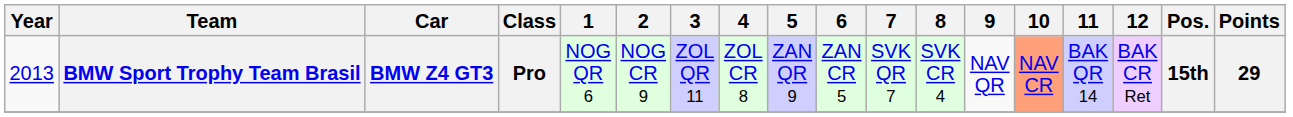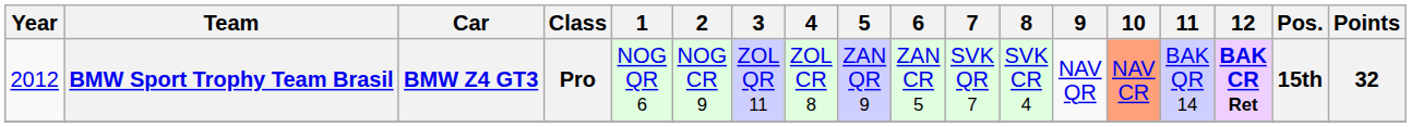 <table class="wikitable" border="1" style="text-align:center; font-size:85%;">
 <tr>
 <th>Year</th>
 <th>Team</th>
 <th>Car</th>
 <th>Class</th>
 <th>1</th>
 <th>2</th>
 <th>3</th>
 <th>4</th>
 <th>5</th>
 <th>6</th>
 <th>7</th>
 <th>8</th>
 <th>9</th>
 <th>10</th>
 <th>11</th>
 <th>12</th>
 <th>Pos.</th>
 <th>Points</th>
 </tr>
 <tr>
-<td><a href='#'>2013</a></td>
+<td><a href='#'>2012</a></td>
 <th nowrap><a href='#'>BMW Sport Trophy Team Brasil</a></th>
 <th nowrap><a href='#'>BMW Z4 GT3</a></th>
 <th>Pro</th>
 <td style="background:#DFFFDF;"><a href='#'>NOG<br>QR</a><br><small>6<br></small></td>
 <td style="background:#DFFFDF;"><a href='#'>NOG<br>CR</a><br><small>9<br></small></td>
 <td style="background:#CFCFFF;"><a href='#'>ZOL<br>QR</a><br><small>11<br></small></td>
 <td style="background:#DFFFDF;"><a href='#'>ZOL<br>CR</a><br><small>8<br></small></td>
 <td style="background:#CFCFFF;"><a href='#'>ZAN<br>QR</a><br><small>9<br></small></td>
 <td style="background:#DFFFDF;"><a href='#'>ZAN<br>CR</a><br><small>5<br></small></td>
 <td style="background:#DFFFDF;"><a href='#'>SVK<br>QR</a><br><small>7<br></small></td>
 <td style="background:#DFFFDF;"><a href='#'>SVK<br>CR</a><br><small>4<br></small></td>
 <td><a href='#'>NAV<br>QR</a></td>
 <td style="background: lightsalmon;"><a href='#'>NAV<br>CR</a></td>
 <td style="background:#CFCFFF;"><a href='#'>BAK<br>QR</a><br><small>14<br></small></td>
-<td style="background:#EFCFFF;"><a href='#'>BAK<br>CR</a><br><small>Ret<br></small></td>
+<td style="background:#EFCFFF;"><strong><a href='#'>BAK<br>CR</a><br><small>Ret<br></small></strong></td>
 <th>15th</th>
-<th>29</th>
+<th>32</th>
 </tr>
 <tr>
 </tr>
 </table>
